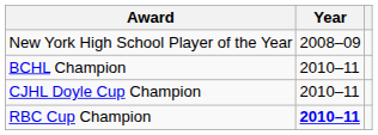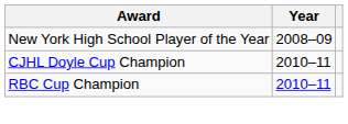 <table class="wikitable">
 <tr>
 <th>Award</th>
 <th>Year</th>
 <th></th>
 </tr>
 <tr>
 <td>New York High School Player of the Year</td>
 <td>2008–09</td>
 <td></td>
 </tr>
 <tr>
-<td><a href='#'>BCHL</a> Champion</td>
-<td>2010–11</td>
-<td></td>
-</tr>
-<tr>
 <td><a href='#'>CJHL Doyle Cup</a> Champion</td>
 <td>2010–11</td>
 <td></td>
 </tr>
 <tr>
 <td><a href='#'>RBC Cup</a> Champion</td>
-<td><strong><a href='#'>2010–11</a></strong></td>
+<td><a href='#'>2010–11</a></td>
 <td></td>
 </tr>
 </table>
